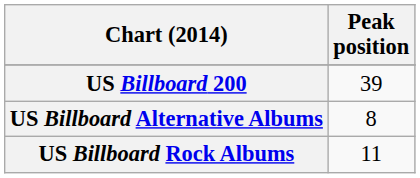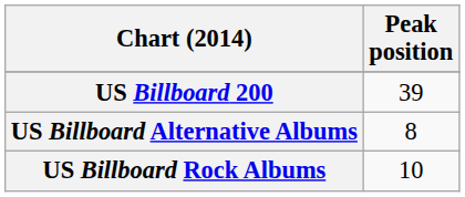 <table class="wikitable sortable plainrowheaders" style="text-align:center">
 <tr>
 <th scope="col">Chart (2014)</th>
 <th scope="col">Peak<br>position</th>
 </tr>
 <tr>
 </tr>
 <tr>
 </tr>
 <tr>
 </tr>
 <tr>
 <th scope="row">US <a href='#'><em>Billboard</em> 200</a></th>
 <td>39</td>
 </tr>
 <tr>
 <th scope="row">US <em>Billboard</em> <a href='#'>Alternative Albums</a></th>
 <td>8</td>
 </tr>
 <tr>
 <th scope="row">US <em>Billboard</em> <a href='#'>Rock Albums</a></th>
-<td>11</td>
+<td>10</td>
 </tr>
 </table>
